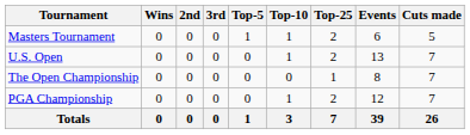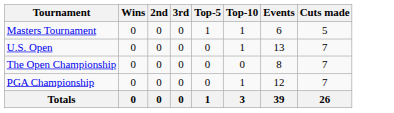 <table class=wikitable style=text-align:center>
 <tr>
 <th>Tournament</th>
 <th>Wins</th>
 <th>2nd</th>
 <th>3rd</th>
 <th>Top-5</th>
 <th>Top-10</th>
-<th>Top-25</th>
 <th>Events</th>
 <th>Cuts made</th>
 </tr>
 <tr>
 <td align=left><a href='#'>Masters Tournament</a></td>
 <td>0</td>
 <td>0</td>
 <td>0</td>
 <td>1</td>
 <td>1</td>
-<td>2</td>
 <td>6</td>
 <td>5</td>
 </tr>
 <tr>
 <td align=left><a href='#'>U.S. Open</a></td>
 <td>0</td>
 <td>0</td>
 <td>0</td>
 <td>0</td>
 <td>1</td>
-<td>2</td>
 <td>13</td>
 <td>7</td>
 </tr>
 <tr>
 <td align=left><a href='#'>The Open Championship</a></td>
 <td>0</td>
 <td>0</td>
 <td>0</td>
 <td>0</td>
 <td>0</td>
-<td>1</td>
 <td>8</td>
 <td>7</td>
 </tr>
 <tr>
 <td align=left><a href='#'>PGA Championship</a></td>
 <td>0</td>
 <td>0</td>
 <td>0</td>
 <td>0</td>
 <td>1</td>
-<td>2</td>
 <td>12</td>
 <td>7</td>
 </tr>
 <tr>
 <th>Totals</th>
 <th>0</th>
 <th>0</th>
 <th>0</th>
 <th>1</th>
 <th>3</th>
-<th>7</th>
 <th>39</th>
 <th>26</th>
 </tr>
 </table>
